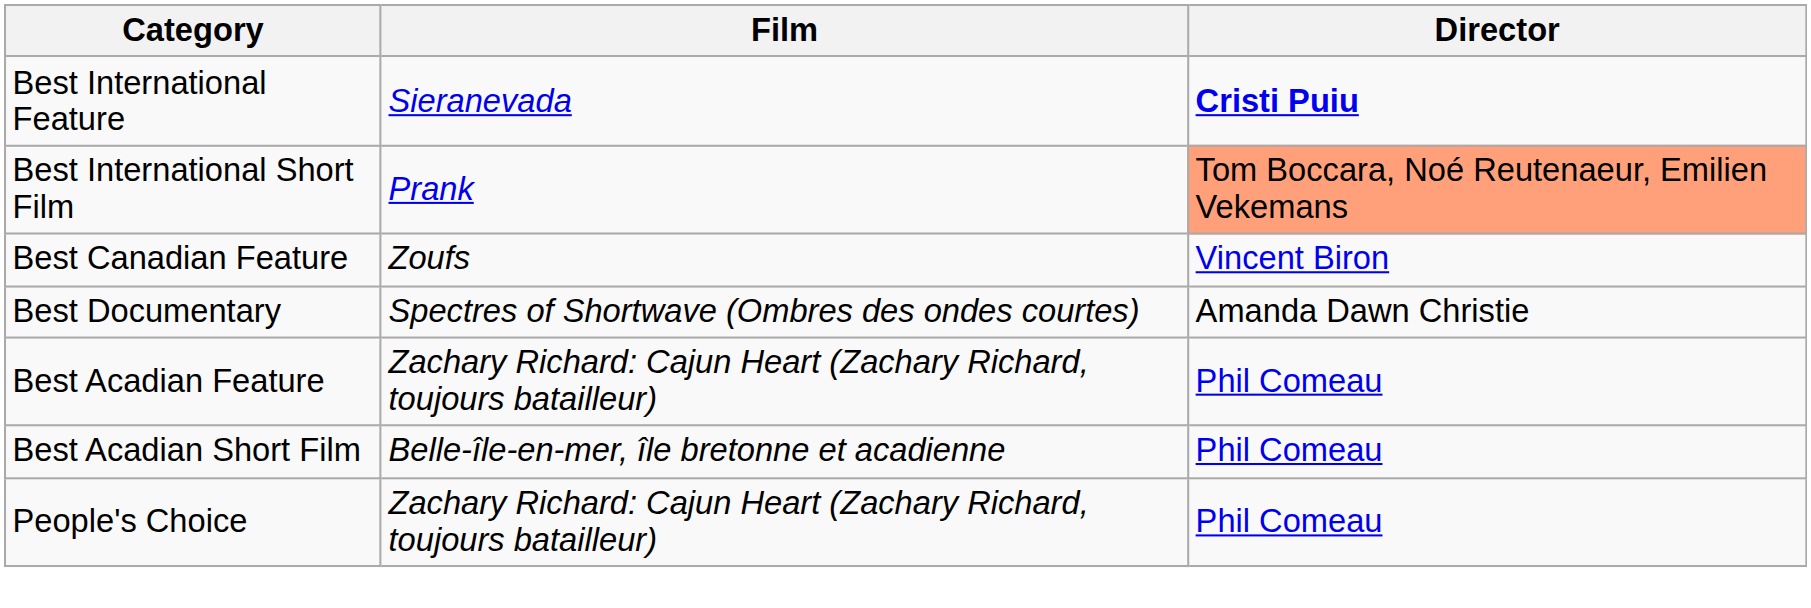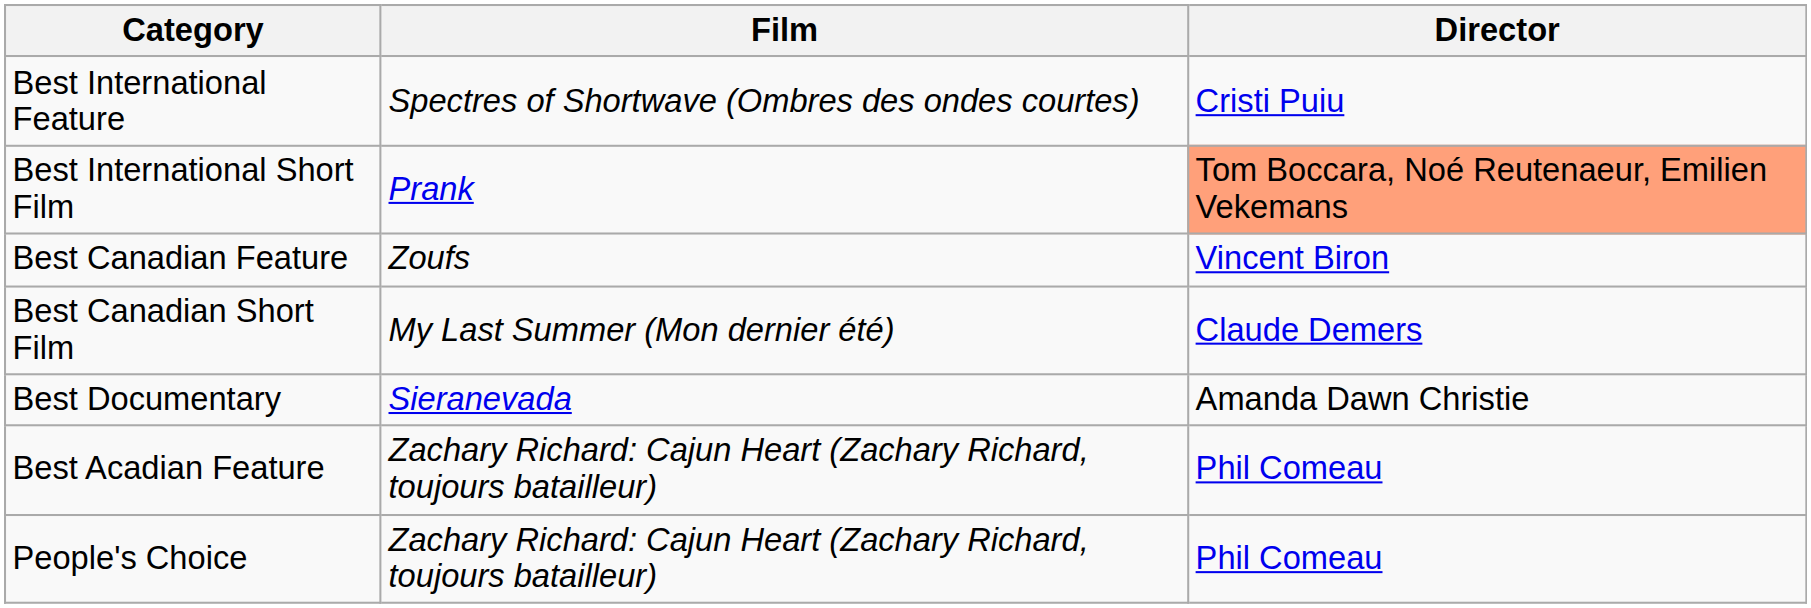 <table class="wikitable sortable"  width=100%>
 <tr>
 <th>Category</th>
 <th>Film</th>
 <th>Director</th>
 </tr>
 <tr>
 <td>Best International Feature</td>
-<td><em><a href='#'>Sieranevada</a></em></td>
-<td><strong><a href='#'>Cristi Puiu</a></strong></td>
+<td><em>Spectres of Shortwave (Ombres des ondes courtes)</em></td>
+<td><a href='#'>Cristi Puiu</a></td>
 </tr>
 <tr>
 <td>Best International Short Film</td>
 <td><em><a href='#'>Prank</a></em></td>
 <td style="background: lightsalmon;">Tom Boccara, Noé Reutenaeur, Emilien Vekemans</td>
 </tr>
 <tr>
 <td>Best Canadian Feature</td>
 <td><em>Zoufs</em></td>
 <td><a href='#'>Vincent Biron</a></td>
 </tr>
 <tr>
+<td>Best Canadian Short Film</td>
+<td><em>My Last Summer (Mon dernier été)</em></td>
+<td><a href='#'>Claude Demers</a></td>
+</tr>
+<tr>
 <td>Best Documentary</td>
-<td><em>Spectres of Shortwave (Ombres des ondes courtes)</em></td>
+<td><em><a href='#'>Sieranevada</a></em></td>
 <td>Amanda Dawn Christie</td>
 </tr>
 <tr>
 <td>Best Acadian Feature</td>
 <td><em>Zachary Richard: Cajun Heart (Zachary Richard, toujours batailleur)</em></td>
 <td><a href='#'>Phil Comeau</a></td>
 </tr>
 <tr>
-<td>Best Acadian Short Film</td>
-<td><em>Belle-île-en-mer, île bretonne et acadienne</em></td>
-<td><a href='#'>Phil Comeau</a></td>
-</tr>
-<tr>
 <td>People's Choice</td>
 <td><em>Zachary Richard: Cajun Heart (Zachary Richard, toujours batailleur)</em></td>
 <td><a href='#'>Phil Comeau</a></td>
 </tr>
 </table>
